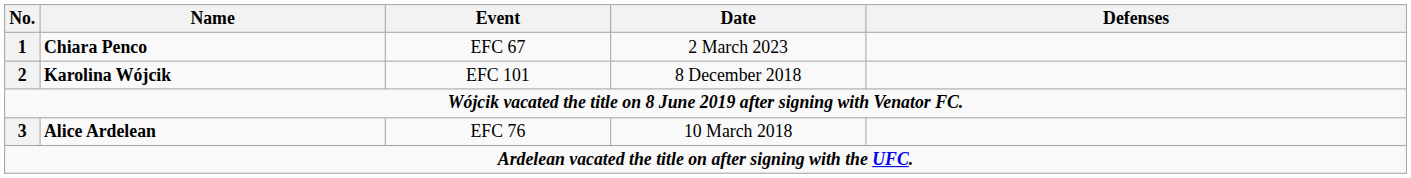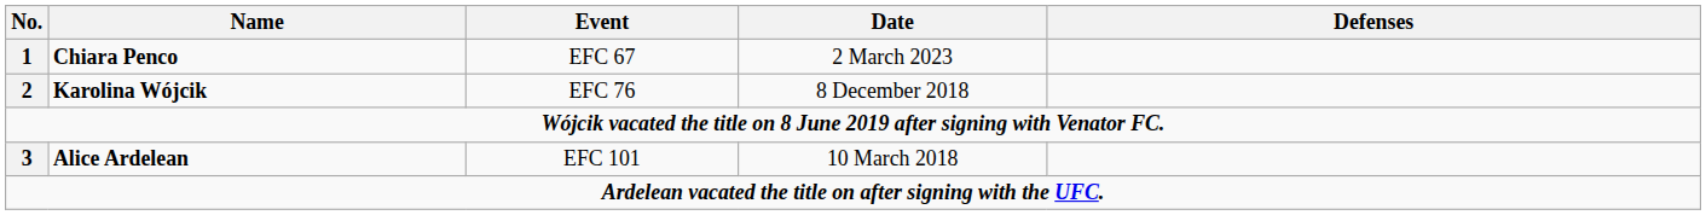 <table class="wikitable" width=100%>
 <tr>
 <th width=1%>No.</th>
 <th width=23%>Name</th>
 <th width=15%>Event</th>
 <th width=17%>Date</th>
 <th width=36%>Defenses</th>
 </tr>
 <tr>
 <th>1</th>
 <td align=left> <strong>Chiara Penco</strong><br></td>
 <td align=center>EFC 67<br></td>
 <td align=center>2 March 2023</td>
 <td></td>
 </tr>
 <tr>
 <th>2</th>
 <td align=left> <strong>Karolina Wójcik</strong></td>
-<td align=center>EFC 101<br></td>
+<td align=center>EFC 76<br></td>
 <td align=center>8 December 2018</td>
 <td></td>
 </tr>
 <tr>
 <td align="center" colspan="6"><strong><em>Wójcik vacated the title on 8 June 2019 after signing with Venator FC.</em></strong></td>
 </tr>
 <tr>
 <th>3</th>
 <td align=left> <strong>Alice Ardelean</strong><br></td>
-<td align=center>EFC 76<br></td>
+<td align=center>EFC 101<br></td>
 <td align=center>10 March 2018</td>
 <td></td>
 </tr>
 <tr>
 <td align="center" colspan="6"><strong><em>Ardelean vacated the title on after signing with the <a href='#'>UFC</a>.</em></strong></td>
 </tr>
 </table>
